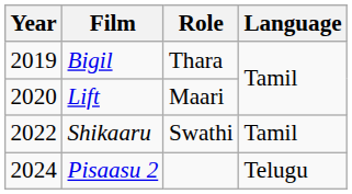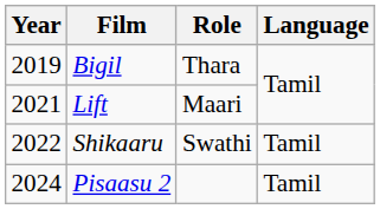 <table class="wikitable sortable">
 <tr style="background:#ccc; text-align:center;">
 <th>Year</th>
 <th>Film</th>
 <th>Role</th>
 <th>Language</th>
 </tr>
 <tr>
 <td>2019</td>
 <td><em><a href='#'>Bigil</a></em></td>
 <td>Thara</td>
 <td rowspan="2">Tamil</td>
 </tr>
 <tr>
-<td>2020</td>
+<td>2021</td>
 <td><em><a href='#'>Lift</a></em></td>
 <td>Maari</td>
 </tr>
 <tr>
 <td>2022</td>
 <td><em>Shikaaru</em></td>
 <td>Swathi</td>
 <td>Tamil</td>
 </tr>
 <tr>
 <td>2024</td>
 <td><em><a href='#'>Pisaasu 2</a></em></td>
 <td></td>
-<td>Telugu</td>
+<td>Tamil</td>
 </tr>
 </table>
